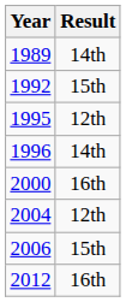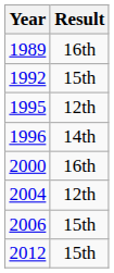 <table class="wikitable" style="text-align:center">
 <tr>
 <th>Year</th>
 <th>Result</th>
 </tr>
 <tr>
 <td><a href='#'>1989</a></td>
-<td>14th</td>
+<td>16th</td>
 </tr>
 <tr>
 <td><a href='#'>1992</a></td>
 <td>15th</td>
 </tr>
 <tr>
 <td><a href='#'>1995</a></td>
 <td>12th</td>
 </tr>
 <tr>
 <td><a href='#'>1996</a></td>
 <td>14th</td>
 </tr>
 <tr>
 <td><a href='#'>2000</a></td>
 <td>16th</td>
 </tr>
 <tr>
 <td><a href='#'>2004</a></td>
 <td>12th</td>
 </tr>
 <tr>
 <td><a href='#'>2006</a></td>
 <td>15th</td>
 </tr>
 <tr>
 <td><a href='#'>2012</a></td>
-<td>16th</td>
+<td>15th</td>
 </tr>
 </table>
